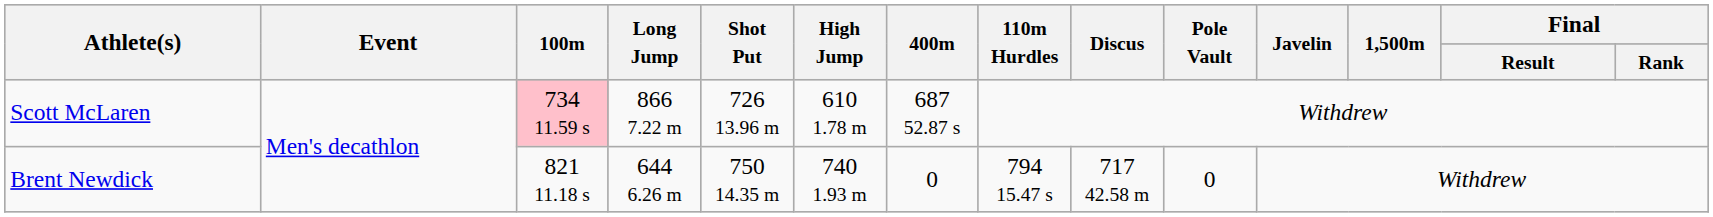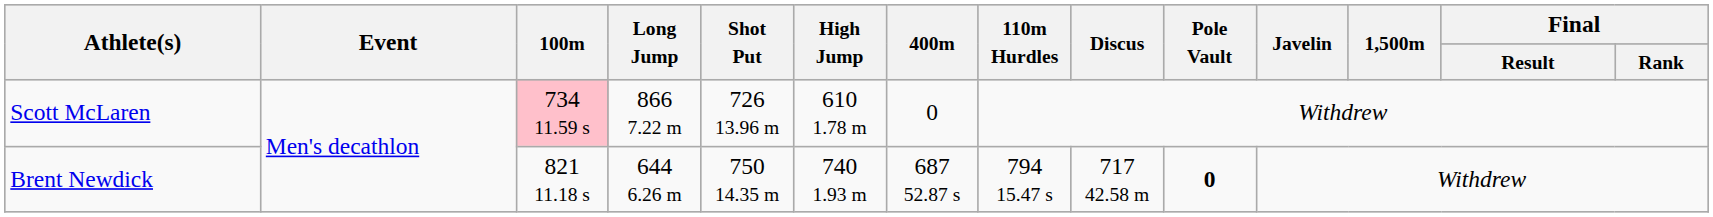 <table class=wikitable style="text-align:center; font-size:90%">
 <tr>
 <th rowspan="2" width=150>Athlete(s)</th>
 <th rowspan="2" width=150>Event</th>
 <th rowspan="2" width=50><small>100m</small></th>
 <th rowspan="2" width=50><small>Long<br>Jump</small></th>
 <th rowspan="2" width=50><small>Shot<br>Put</small></th>
 <th rowspan="2" width=50><small>High<br>Jump</small></th>
 <th rowspan="2" width=50><small>400m</small></th>
 <th rowspan="2" width=50><small>110m<br>Hurdles</small></th>
 <th rowspan="2" width=50><small>Discus</small></th>
 <th rowspan="2" width=50><small>Pole<br>Vault</small></th>
 <th rowspan="2" width=50><small>Javelin</small></th>
 <th rowspan="2" width=50><small>1,500m</small></th>
 <th colspan="2" width=150>Final</th>
 </tr>
 <tr>
 <th style="line-height:1em" width=100><small>Result</small></th>
 <th style="line-height:1em" width=50><small>Rank</small></th>
 </tr>
 <tr>
 <td align=left><a href='#'>Scott McLaren</a></td>
 <td align=left rowspan=2><a href='#'>Men's decathlon</a></td>
 <td style="background: pink;">734<br><small>11.59 s</small></td>
 <td>866<br><small>7.22 m</small></td>
 <td>726<br><small>13.96 m</small></td>
 <td>610<br><small>1.78 m</small></td>
-<td>687<br><small>52.87 s</small></td>
+<td>0<br><small></small></td>
 <td colspan=7><em>Withdrew</em></td>
 </tr>
 <tr>
 <td align=left><a href='#'>Brent Newdick</a></td>
 <td>821<br><small>11.18 s</small></td>
 <td>644<br><small>6.26 m</small></td>
 <td>750<br><small>14.35 m</small></td>
 <td>740<br><small>1.93 m</small></td>
-<td>0<br><small></small></td>
+<td>687<br><small>52.87 s</small></td>
 <td>794<br><small>15.47 s</small></td>
 <td>717<br><small>42.58 m</small></td>
-<td>0<br><small></small></td>
+<td><strong>0<br><small></small></strong></td>
 <td colspan=4><em>Withdrew</em></td>
 </tr>
 </table>
